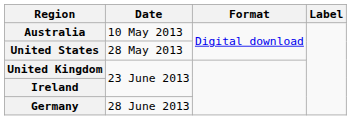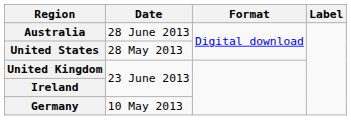 <table class="wikitable plainrowheaders">
 <tr>
 <th scope="col">Region</th>
 <th scope="col">Date</th>
 <th scope="col">Format</th>
 <th scope="col">Label</th>
 </tr>
 <tr>
 <th scope="row">Australia</th>
-<td>10 May 2013</td>
+<td>28 June 2013</td>
 <td rowspan="2"><a href='#'>Digital download</a></td>
 <td rowspan="5"></td>
 </tr>
 <tr>
 <th scope="row">United States</th>
 <td>28 May 2013</td>
 </tr>
 <tr>
 <th scope="row">United Kingdom</th>
 <td rowspan="2">23 June 2013</td>
 <td rowspan="3"></td>
 </tr>
 <tr>
 <th scope="row">Ireland</th>
 </tr>
 <tr>
 <th scope="row">Germany</th>
-<td>28 June 2013</td>
+<td>10 May 2013</td>
 </tr>
 </table>
